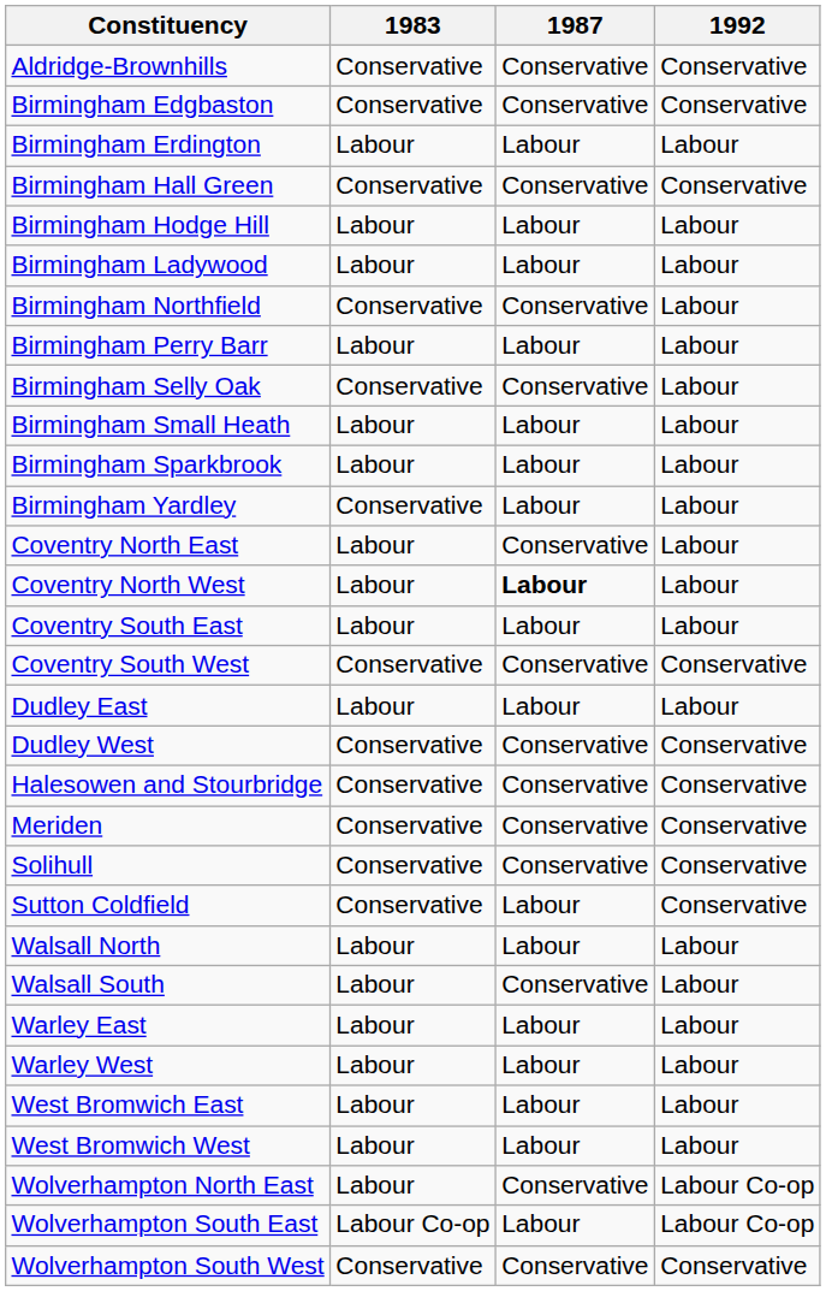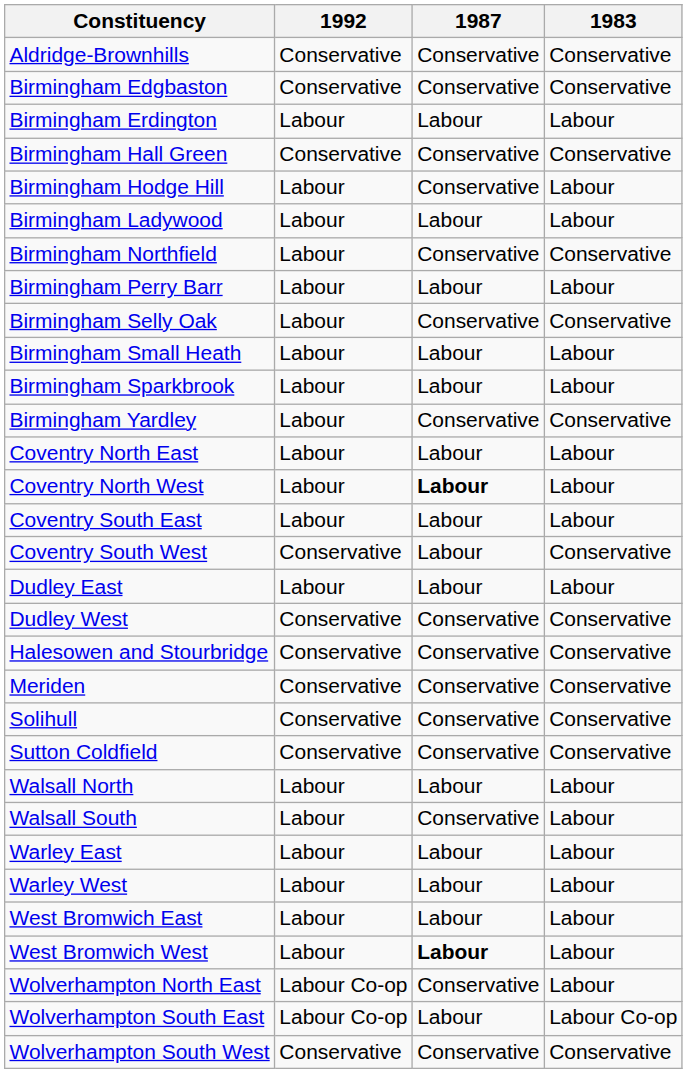 <table class="wikitable">
 <tr>
 <th>Constituency</th>
+<th>1992</th>
+<th>1987</th>
 <th>1983</th>
-<th>1987</th>
-<th>1992</th>
 </tr>
 <tr>
 <td><a href='#'>Aldridge-Brownhills</a></td>
 <td bgcolor=>Conservative</td>
 <td bgcolor=>Conservative</td>
 <td bgcolor=>Conservative</td>
 </tr>
 <tr>
 <td><a href='#'>Birmingham Edgbaston</a></td>
 <td bgcolor=>Conservative</td>
 <td bgcolor=>Conservative</td>
 <td bgcolor=>Conservative</td>
 </tr>
 <tr>
 <td><a href='#'>Birmingham Erdington</a></td>
 <td bgcolor=>Labour</td>
 <td bgcolor=>Labour</td>
 <td bgcolor=>Labour</td>
 </tr>
 <tr>
 <td><a href='#'>Birmingham Hall Green</a></td>
 <td bgcolor=>Conservative</td>
 <td bgcolor=>Conservative</td>
 <td bgcolor=>Conservative</td>
 </tr>
 <tr>
 <td><a href='#'>Birmingham Hodge Hill</a></td>
 <td bgcolor=>Labour</td>
-<td bgcolor=>Labour</td>
+<td bgcolor=>Conservative</td>
 <td bgcolor=>Labour</td>
 </tr>
 <tr>
 <td><a href='#'>Birmingham Ladywood</a></td>
 <td bgcolor=>Labour</td>
 <td bgcolor=>Labour</td>
 <td bgcolor=>Labour</td>
 </tr>
 <tr>
 <td><a href='#'>Birmingham Northfield</a></td>
+<td bgcolor=>Labour</td>
 <td bgcolor=>Conservative</td>
 <td bgcolor=>Conservative</td>
-<td bgcolor=>Labour</td>
 </tr>
 <tr>
 <td><a href='#'>Birmingham Perry Barr</a></td>
 <td bgcolor=>Labour</td>
 <td bgcolor=>Labour</td>
 <td bgcolor=>Labour</td>
 </tr>
 <tr>
 <td><a href='#'>Birmingham Selly Oak</a></td>
+<td bgcolor=>Labour</td>
 <td bgcolor=>Conservative</td>
 <td bgcolor=>Conservative</td>
-<td bgcolor=>Labour</td>
 </tr>
 <tr>
 <td><a href='#'>Birmingham Small Heath</a></td>
 <td bgcolor=>Labour</td>
 <td bgcolor=>Labour</td>
 <td bgcolor=>Labour</td>
 </tr>
 <tr>
 <td><a href='#'>Birmingham Sparkbrook</a></td>
 <td bgcolor=>Labour</td>
 <td bgcolor=>Labour</td>
 <td bgcolor=>Labour</td>
 </tr>
 <tr>
 <td><a href='#'>Birmingham Yardley</a></td>
+<td bgcolor=>Labour</td>
 <td bgcolor=>Conservative</td>
-<td bgcolor=>Labour</td>
-<td bgcolor=>Labour</td>
+<td bgcolor=>Conservative</td>
 </tr>
 <tr>
 <td><a href='#'>Coventry North East</a></td>
 <td bgcolor=>Labour</td>
-<td bgcolor=>Conservative</td>
+<td bgcolor=>Labour</td>
 <td bgcolor=>Labour</td>
 </tr>
 <tr>
 <td><a href='#'>Coventry North West</a></td>
 <td bgcolor=>Labour</td>
 <td bgcolor=><strong>Labour</strong></td>
 <td bgcolor=>Labour</td>
 </tr>
 <tr>
 <td><a href='#'>Coventry South East</a></td>
 <td bgcolor=>Labour</td>
 <td bgcolor=>Labour</td>
 <td bgcolor=>Labour</td>
 </tr>
 <tr>
 <td><a href='#'>Coventry South West</a></td>
 <td bgcolor=>Conservative</td>
-<td bgcolor=>Conservative</td>
+<td bgcolor=>Labour</td>
 <td bgcolor=>Conservative</td>
 </tr>
 <tr>
 <td><a href='#'>Dudley East</a></td>
 <td bgcolor=>Labour</td>
 <td bgcolor=>Labour</td>
 <td bgcolor=>Labour</td>
 </tr>
 <tr>
 <td><a href='#'>Dudley West</a></td>
 <td bgcolor=>Conservative</td>
 <td bgcolor=>Conservative</td>
 <td bgcolor=>Conservative</td>
 </tr>
 <tr>
 <td><a href='#'>Halesowen and Stourbridge</a></td>
 <td bgcolor=>Conservative</td>
 <td bgcolor=>Conservative</td>
 <td bgcolor=>Conservative</td>
 </tr>
 <tr>
 <td><a href='#'>Meriden</a></td>
 <td bgcolor=>Conservative</td>
 <td bgcolor=>Conservative</td>
 <td bgcolor=>Conservative</td>
 </tr>
 <tr>
 <td><a href='#'>Solihull</a></td>
 <td bgcolor=>Conservative</td>
 <td bgcolor=>Conservative</td>
 <td bgcolor=>Conservative</td>
 </tr>
 <tr>
 <td><a href='#'>Sutton Coldfield</a></td>
 <td bgcolor=>Conservative</td>
-<td bgcolor=>Labour</td>
+<td bgcolor=>Conservative</td>
 <td bgcolor=>Conservative</td>
 </tr>
 <tr>
 <td><a href='#'>Walsall North</a></td>
 <td bgcolor=>Labour</td>
 <td bgcolor=>Labour</td>
 <td bgcolor=>Labour</td>
 </tr>
 <tr>
 <td><a href='#'>Walsall South</a></td>
 <td bgcolor=>Labour</td>
 <td bgcolor=>Conservative</td>
 <td bgcolor=>Labour</td>
 </tr>
 <tr>
 <td><a href='#'>Warley East</a></td>
 <td bgcolor=>Labour</td>
 <td bgcolor=>Labour</td>
 <td bgcolor=>Labour</td>
 </tr>
 <tr>
 <td><a href='#'>Warley West</a></td>
 <td bgcolor=>Labour</td>
 <td bgcolor=>Labour</td>
 <td bgcolor=>Labour</td>
 </tr>
 <tr>
 <td><a href='#'>West Bromwich East</a></td>
 <td bgcolor=>Labour</td>
 <td bgcolor=>Labour</td>
 <td bgcolor=>Labour</td>
 </tr>
 <tr>
 <td><a href='#'>West Bromwich West</a></td>
 <td bgcolor=>Labour</td>
-<td bgcolor=>Labour</td>
+<td bgcolor=><strong>Labour</strong></td>
 <td bgcolor=>Labour</td>
 </tr>
 <tr>
 <td><a href='#'>Wolverhampton North East</a></td>
+<td bgcolor=>Labour Co-op</td>
+<td bgcolor=>Conservative</td>
 <td bgcolor=>Labour</td>
-<td bgcolor=>Conservative</td>
-<td bgcolor=>Labour Co-op</td>
 </tr>
 <tr>
 <td><a href='#'>Wolverhampton South East</a></td>
 <td bgcolor=>Labour Co-op</td>
 <td bgcolor=>Labour</td>
 <td bgcolor=>Labour Co-op</td>
 </tr>
 <tr>
 <td><a href='#'>Wolverhampton South West</a></td>
 <td bgcolor=>Conservative</td>
 <td bgcolor=>Conservative</td>
 <td bgcolor=>Conservative</td>
 </tr>
 </table>
